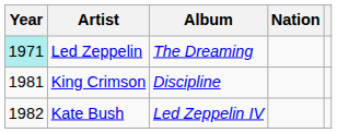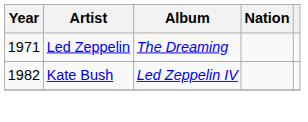 <table class="wikitable" style="font-size:0.95em;line-height:1.5em;">
 <tr>
 <th>Year</th>
 <th>Artist</th>
 <th>Album</th>
 <th>Nation</th>
 <th></th>
 </tr>
 <tr>
-<td style="background: paleturquoise;">1971</td>
+<td>1971</td>
 <td><a href='#'>Led Zeppelin</a></td>
 <td><em><a href='#'>The Dreaming</a></em></td>
-<td></td>
-<td></td>
-</tr>
-<tr>
-<td>1981</td>
-<td><a href='#'>King Crimson</a></td>
-<td><em><a href='#'>Discipline</a></em></td>
 <td></td>
 <td></td>
 </tr>
 <tr>
 <td>1982</td>
 <td><a href='#'>Kate Bush</a></td>
 <td><em><a href='#'>Led Zeppelin IV</a></em></td>
 <td></td>
 <td></td>
 </tr>
 <tr>
 </tr>
 </table>
